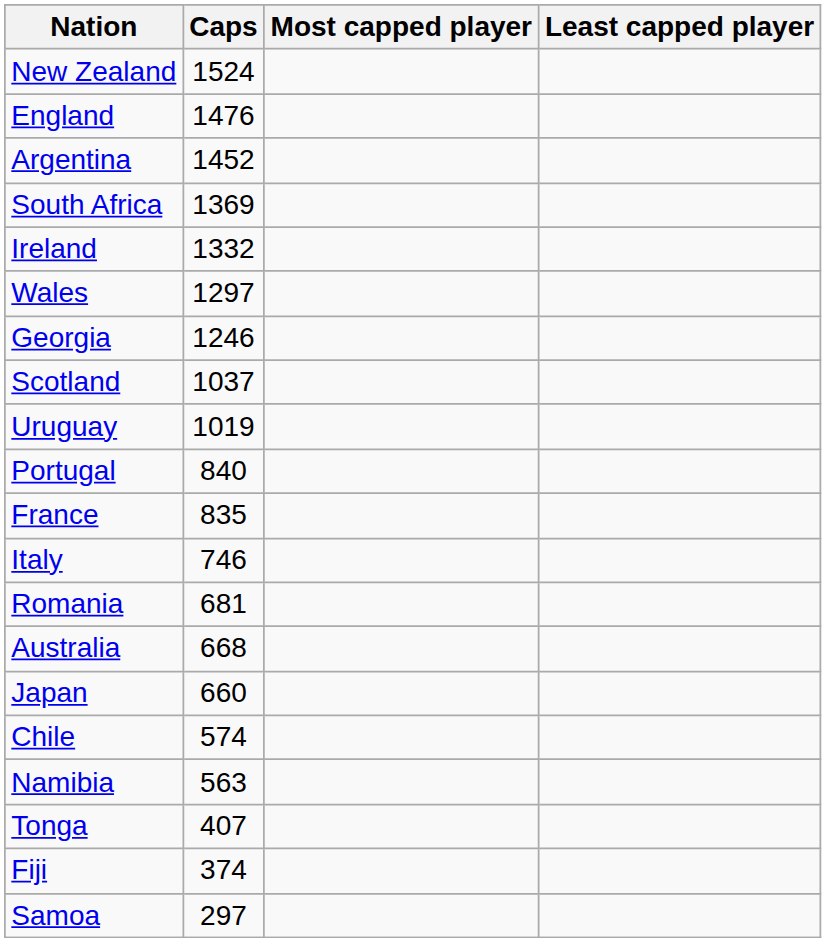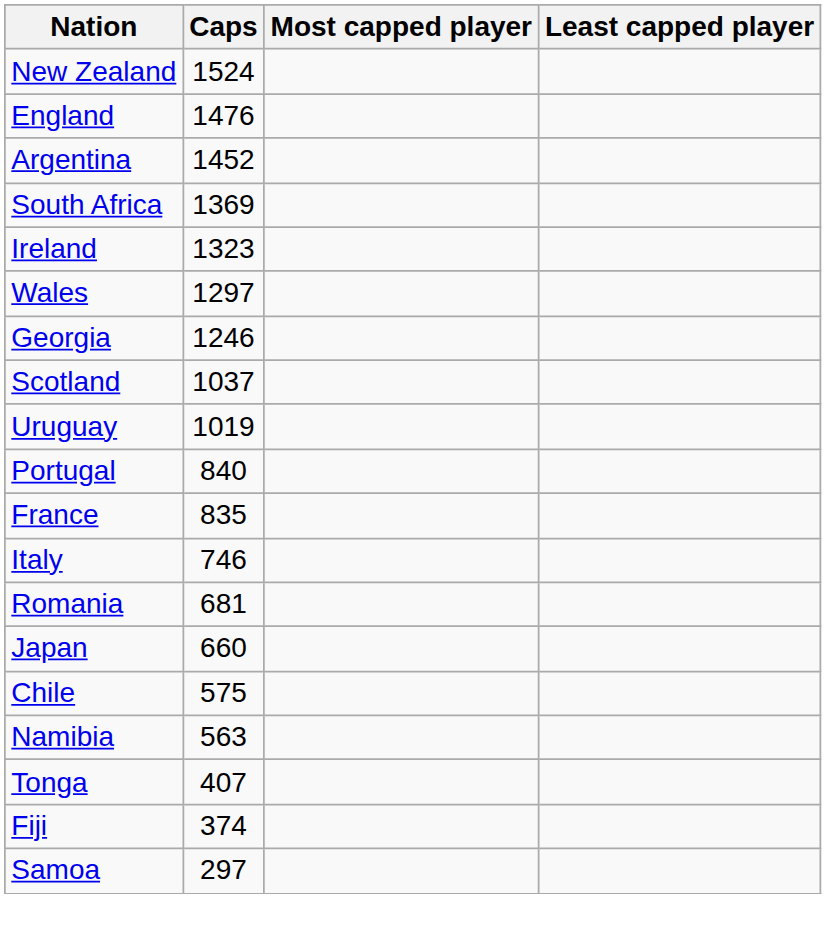 <table class="wikitable sortable">
 <tr>
 <th>Nation</th>
 <th>Caps</th>
 <th data-sort-type="number">Most capped player</th>
 <th data-sort-type="number">Least capped player</th>
 </tr>
 <tr>
 <td> <a href='#'>New Zealand</a></td>
 <td align=center>1524</td>
 <td></td>
 <td></td>
 </tr>
 <tr>
 <td> <a href='#'>England</a></td>
 <td align=center>1476</td>
 <td></td>
 <td></td>
 </tr>
 <tr>
 <td> <a href='#'>Argentina</a></td>
 <td align=center>1452</td>
 <td></td>
 <td></td>
 </tr>
 <tr>
 <td> <a href='#'>South Africa</a></td>
 <td align=center>1369</td>
 <td></td>
 <td></td>
 </tr>
 <tr>
 <td> <a href='#'>Ireland</a></td>
-<td align=center>1332</td>
+<td align=center>1323</td>
 <td></td>
 <td></td>
 </tr>
 <tr>
 <td> <a href='#'>Wales</a></td>
 <td align=center>1297</td>
 <td></td>
 <td></td>
 </tr>
 <tr>
 <td> <a href='#'>Georgia</a></td>
 <td align=center>1246</td>
 <td></td>
 <td></td>
 </tr>
 <tr>
 <td> <a href='#'>Scotland</a></td>
 <td align=center>1037</td>
 <td></td>
 <td></td>
 </tr>
 <tr>
 <td> <a href='#'>Uruguay</a></td>
 <td align=center>1019</td>
 <td></td>
 <td></td>
 </tr>
 <tr>
 <td> <a href='#'>Portugal</a></td>
 <td align=center>840</td>
 <td></td>
 <td></td>
 </tr>
 <tr>
 <td> <a href='#'>France</a></td>
 <td align=center>835</td>
 <td></td>
 <td></td>
 </tr>
 <tr>
 <td> <a href='#'>Italy</a></td>
 <td align=center>746</td>
 <td></td>
 <td></td>
 </tr>
 <tr>
 <td> <a href='#'>Romania</a></td>
 <td align=center>681</td>
 <td></td>
 <td></td>
 </tr>
 <tr>
-<td> <a href='#'>Australia</a></td>
-<td align=center>668</td>
-<td></td>
-<td></td>
-</tr>
-<tr>
 <td> <a href='#'>Japan</a></td>
 <td align=center>660</td>
 <td></td>
 <td></td>
 </tr>
 <tr>
 <td> <a href='#'>Chile</a></td>
-<td align=center>574</td>
+<td align=center>575</td>
 <td></td>
 <td></td>
 </tr>
 <tr>
 <td> <a href='#'>Namibia</a></td>
 <td align=center>563</td>
 <td></td>
 <td></td>
 </tr>
 <tr>
 <td> <a href='#'>Tonga</a></td>
 <td align=center>407</td>
 <td></td>
 <td></td>
 </tr>
 <tr>
 <td> <a href='#'>Fiji</a></td>
 <td align=center>374</td>
 <td></td>
 <td></td>
 </tr>
 <tr>
 <td> <a href='#'>Samoa</a></td>
 <td align=center>297</td>
 <td></td>
 <td></td>
 </tr>
 <tr>
 </tr>
 </table>
